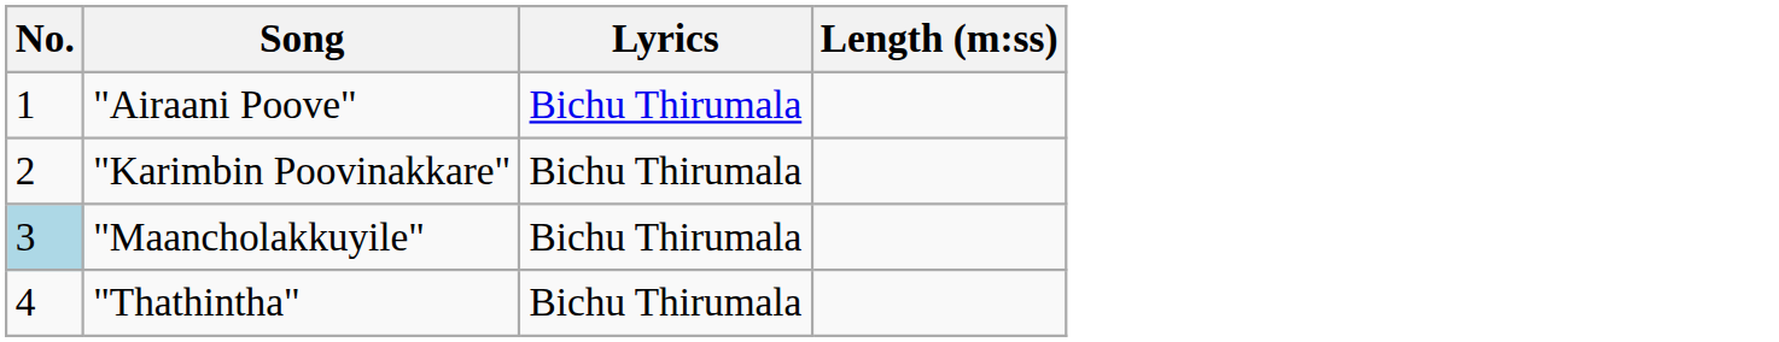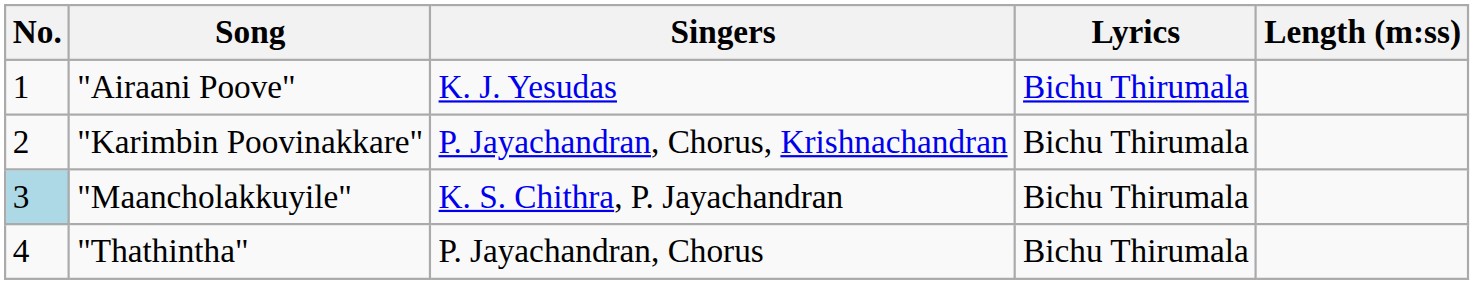 <table class="wikitable" style="font-size:95%;">
 <tr>
 <th>No.</th>
 <th>Song</th>
+<th>Singers</th>
 <th>Lyrics</th>
 <th>Length (m:ss)</th>
 </tr>
 <tr>
 <td>1</td>
 <td>"Airaani Poove"</td>
+<td><a href='#'>K. J. Yesudas</a></td>
 <td><a href='#'>Bichu Thirumala</a></td>
 <td></td>
 </tr>
 <tr>
 <td>2</td>
 <td>"Karimbin Poovinakkare"</td>
+<td><a href='#'>P. Jayachandran</a>, Chorus, <a href='#'>Krishnachandran</a></td>
 <td>Bichu Thirumala</td>
 <td></td>
 </tr>
 <tr>
 <td style="background: lightblue;">3</td>
 <td>"Maancholakkuyile"</td>
+<td><a href='#'>K. S. Chithra</a>, P. Jayachandran</td>
 <td>Bichu Thirumala</td>
 <td></td>
 </tr>
 <tr>
 <td>4</td>
 <td>"Thathintha"</td>
+<td>P. Jayachandran, Chorus</td>
 <td>Bichu Thirumala</td>
 <td></td>
 </tr>
 </table>
